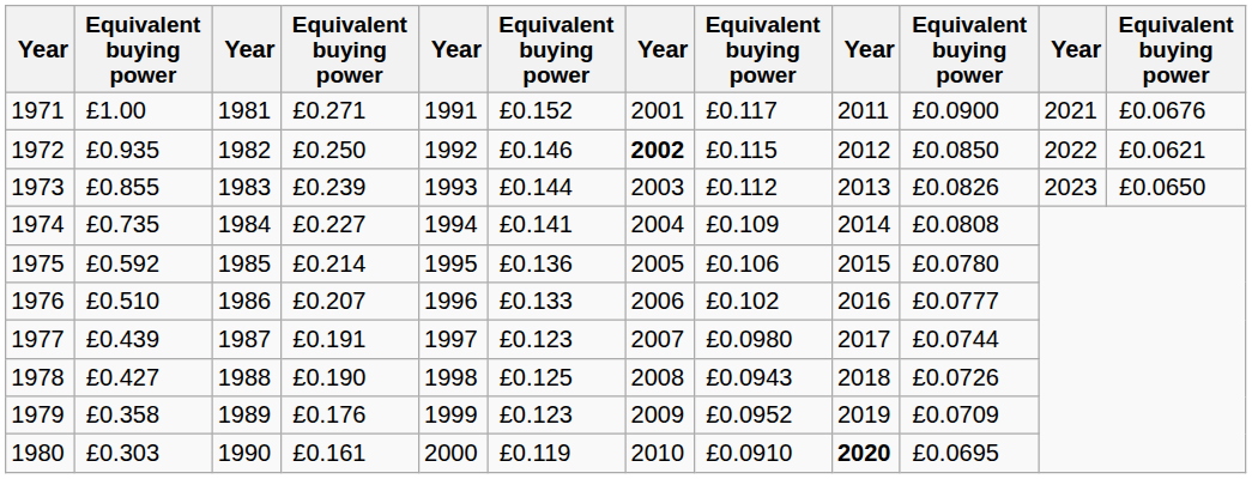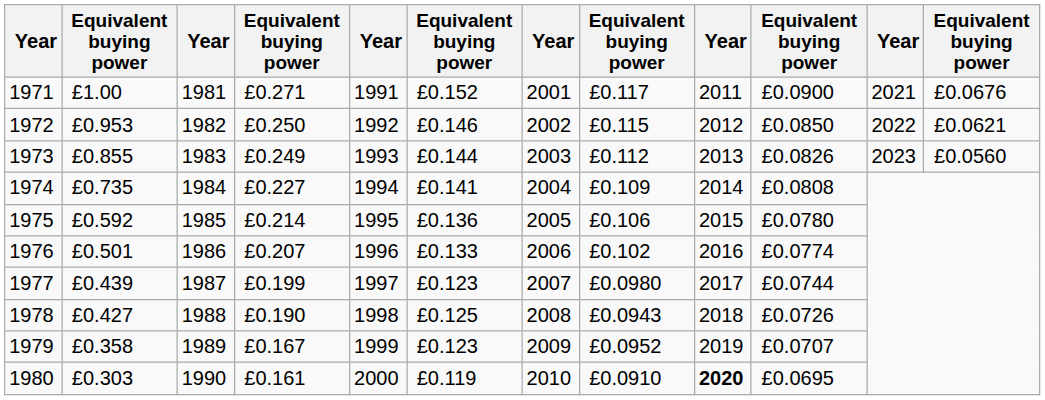 <table class="wikitable" style="text-align:left">
 <tr>
 <th> Year</th>
 <th style="width: 40pt; font-size:95%"> Equivalent  buying power</th>
 <th> Year</th>
 <th style="width: 40pt; font-size:95%"> Equivalent  buying power</th>
 <th> Year</th>
 <th style="width: 40pt; font-size:95%"> Equivalent  buying power</th>
 <th> Year</th>
 <th style="width: 40pt; font-size:95%"> Equivalent  buying power</th>
 <th> Year</th>
 <th style="width: 40pt; font-size:95%"> Equivalent  buying power</th>
 <th> Year</th>
 <th style="width: 40pt; font-size:95%"> Equivalent  buying power</th>
 </tr>
 <tr>
 <td>1971</td>
 <td> £1.00</td>
 <td>1981</td>
 <td> £0.271</td>
 <td>1991</td>
 <td> £0.152</td>
 <td>2001</td>
 <td> £0.117</td>
 <td>2011</td>
 <td> £0.0900</td>
 <td>2021</td>
 <td> £0.0676</td>
 </tr>
 <tr>
 <td>1972</td>
-<td> £0.935</td>
+<td> £0.953</td>
 <td>1982</td>
 <td> £0.250</td>
 <td>1992</td>
 <td> £0.146</td>
-<td><strong>2002</strong></td>
+<td>2002</td>
 <td> £0.115</td>
 <td>2012</td>
 <td> £0.0850</td>
 <td>2022</td>
 <td> £0.0621</td>
 </tr>
 <tr>
 <td>1973</td>
 <td> £0.855</td>
 <td>1983</td>
-<td> £0.239</td>
+<td> £0.249</td>
 <td>1993</td>
 <td> £0.144</td>
 <td>2003</td>
 <td> £0.112</td>
 <td>2013</td>
 <td> £0.0826</td>
 <td>2023</td>
-<td> £0.0650</td>
+<td> £0.0560</td>
 </tr>
 <tr>
 <td>1974</td>
 <td> £0.735</td>
 <td>1984</td>
 <td> £0.227</td>
 <td>1994</td>
 <td> £0.141</td>
 <td>2004</td>
 <td> £0.109</td>
 <td>2014</td>
 <td> £0.0808</td>
 </tr>
 <tr>
 <td>1975</td>
 <td> £0.592</td>
 <td>1985</td>
 <td> £0.214</td>
 <td>1995</td>
 <td> £0.136</td>
 <td>2005</td>
 <td> £0.106</td>
 <td>2015</td>
 <td> £0.0780</td>
 </tr>
 <tr>
 <td>1976</td>
-<td> £0.510</td>
+<td> £0.501</td>
 <td>1986</td>
 <td> £0.207</td>
 <td>1996</td>
 <td> £0.133</td>
 <td>2006</td>
 <td> £0.102</td>
 <td>2016</td>
-<td> £0.0777</td>
+<td> £0.0774</td>
 </tr>
 <tr>
 <td>1977</td>
 <td> £0.439</td>
 <td>1987</td>
-<td> £0.191</td>
+<td> £0.199</td>
 <td>1997</td>
 <td> £0.123</td>
 <td>2007</td>
 <td> £0.0980</td>
 <td>2017</td>
 <td> £0.0744</td>
 </tr>
 <tr>
 <td>1978</td>
 <td> £0.427</td>
 <td>1988</td>
 <td> £0.190</td>
 <td>1998</td>
 <td> £0.125</td>
 <td>2008</td>
 <td> £0.0943</td>
 <td>2018</td>
 <td> £0.0726</td>
 </tr>
 <tr>
 <td>1979</td>
 <td> £0.358</td>
 <td>1989</td>
-<td> £0.176</td>
+<td> £0.167</td>
 <td>1999</td>
 <td> £0.123</td>
 <td>2009</td>
 <td> £0.0952</td>
 <td>2019</td>
-<td> £0.0709</td>
+<td> £0.0707</td>
 </tr>
 <tr>
 <td>1980</td>
 <td> £0.303</td>
 <td>1990</td>
 <td> £0.161</td>
 <td>2000</td>
 <td> £0.119</td>
 <td>2010</td>
 <td> £0.0910</td>
 <td><strong>2020</strong></td>
 <td> £0.0695</td>
 </tr>
 </table>
